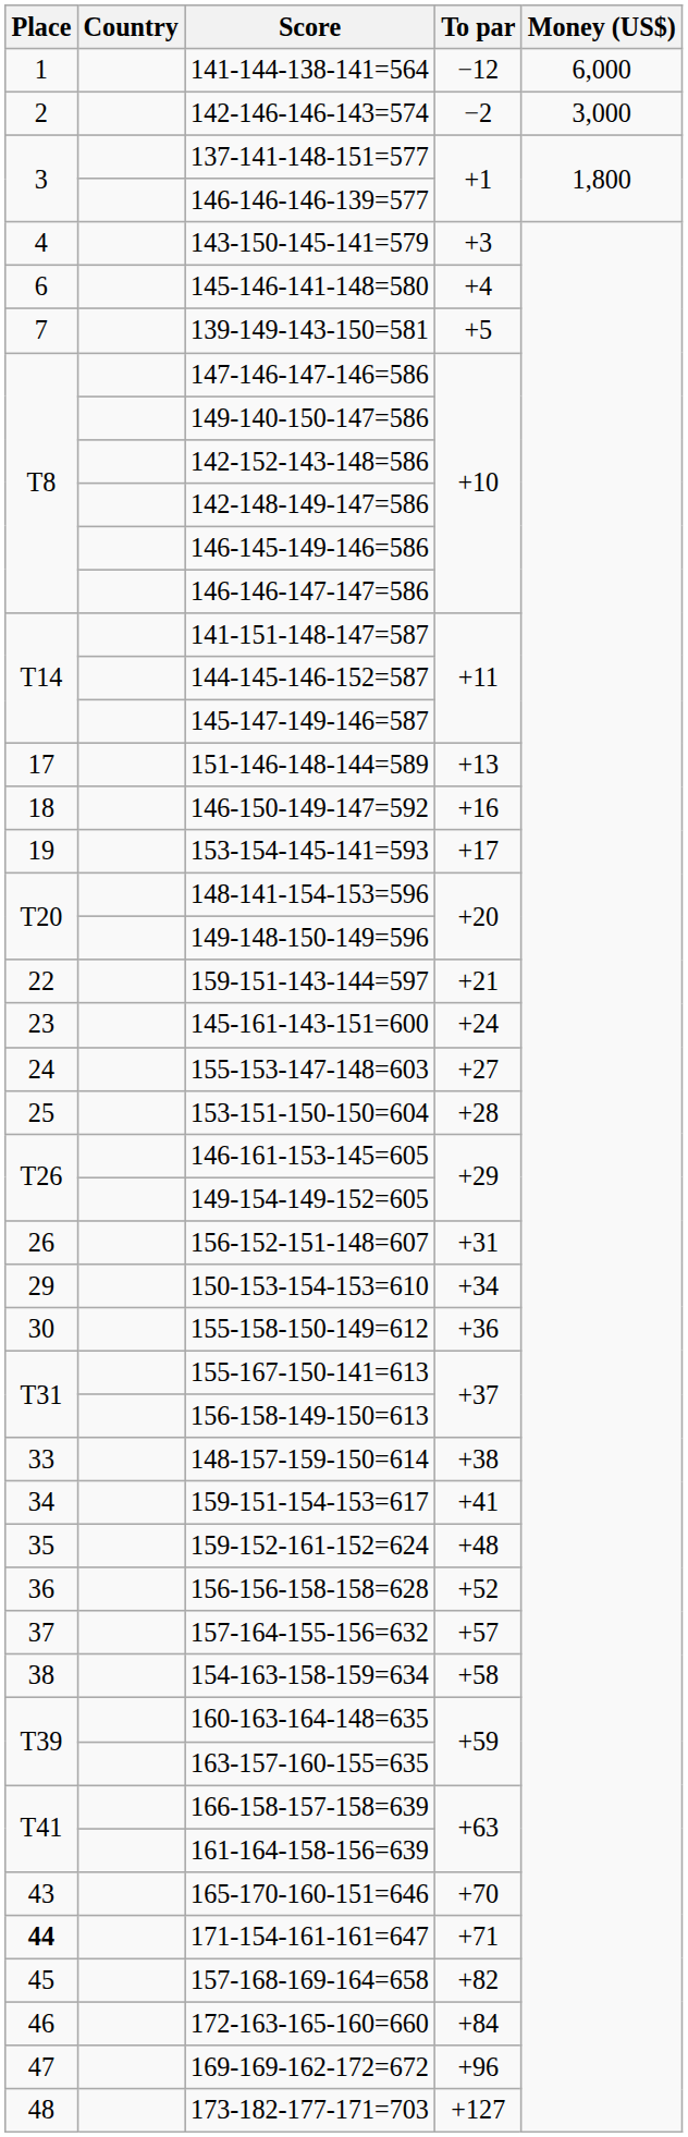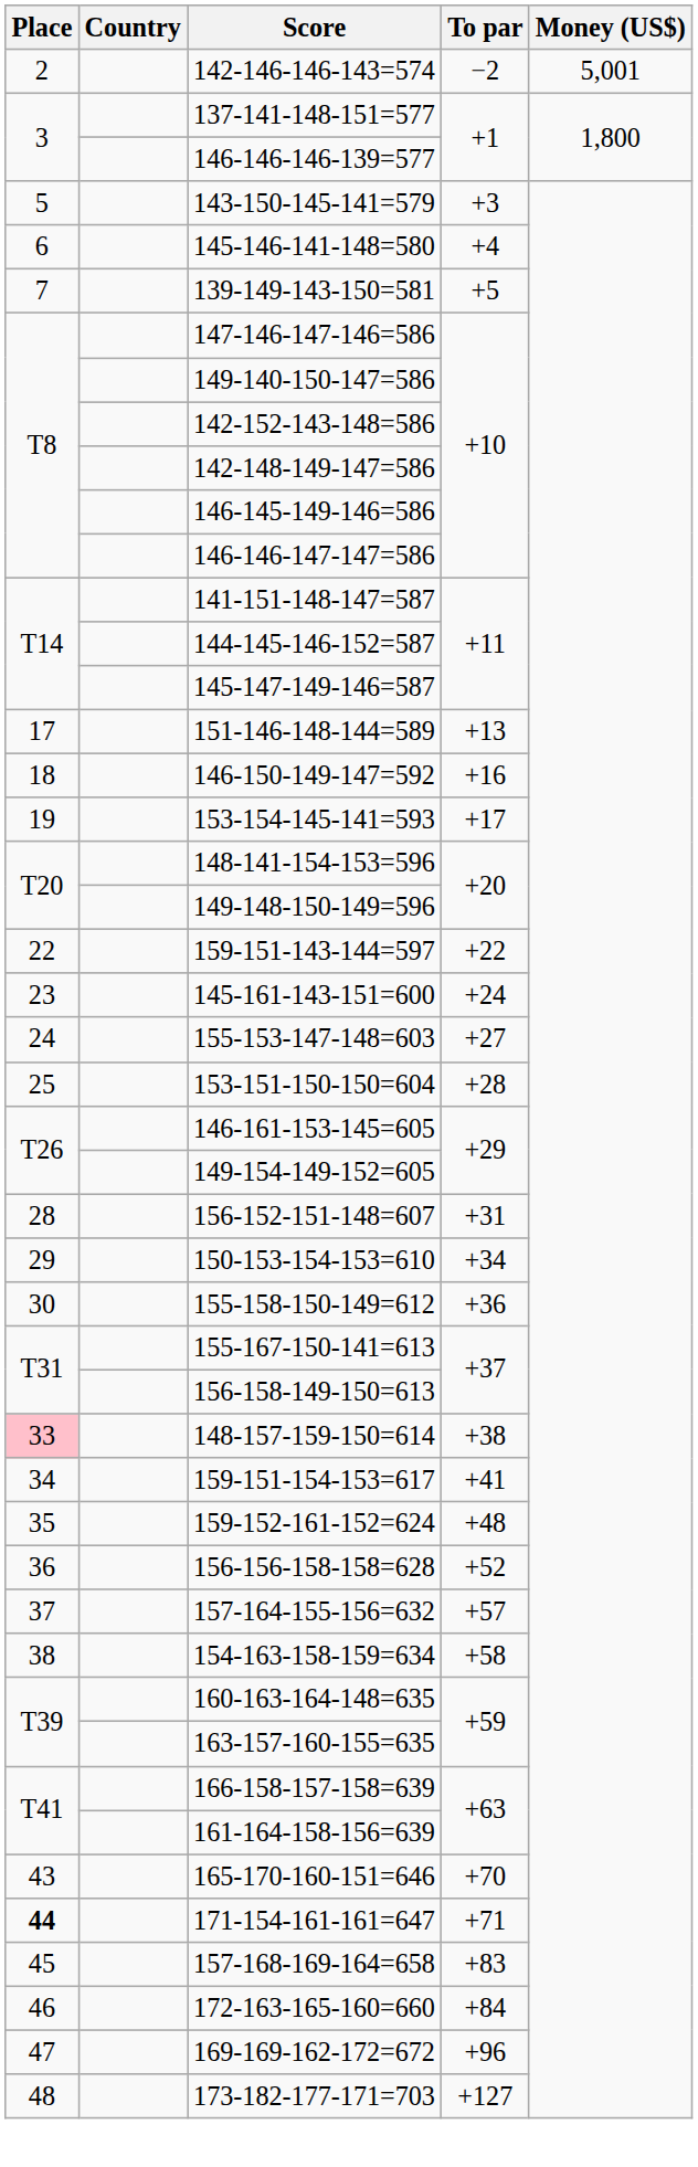 <table class="wikitable" style="font-size:95%;">
 <tr>
 <th>Place</th>
 <th>Country</th>
 <th>Score</th>
 <th>To par</th>
 <th>Money (US$)</th>
 </tr>
 <tr>
-<td align=center>1</td>
-<td></td>
-<td>141-144-138-141=564</td>
-<td align=center>−12</td>
-<td align=center>6,000</td>
-</tr>
-<tr>
 <td align=center>2</td>
 <td></td>
 <td>142-146-146-143=574</td>
 <td align=center>−2</td>
-<td align=center>3,000</td>
+<td align=center>5,001</td>
 </tr>
 <tr>
 <td rowspan=2 align=center>3</td>
 <td></td>
 <td>137-141-148-151=577</td>
 <td rowspan=2 align=center>+1</td>
 <td rowspan=2 align=center>1,800</td>
 </tr>
 <tr>
 <td></td>
 <td>146-146-146-139=577</td>
 </tr>
 <tr>
-<td align=center>4</td>
+<td align=center>5</td>
 <td></td>
 <td>143-150-145-141=579</td>
 <td align=center>+3</td>
 <td rowspan=44></td>
 </tr>
 <tr>
 <td align=center>6</td>
 <td></td>
 <td>145-146-141-148=580</td>
 <td align=center>+4</td>
 </tr>
 <tr>
 <td align=center>7</td>
 <td></td>
 <td>139-149-143-150=581</td>
 <td align=center>+5</td>
 </tr>
 <tr>
 <td rowspan=6 align=center>T8</td>
 <td></td>
 <td>147-146-147-146=586</td>
 <td rowspan=6 align=center>+10</td>
 </tr>
 <tr>
 <td></td>
 <td>149-140-150-147=586</td>
 </tr>
 <tr>
 <td></td>
 <td>142-152-143-148=586</td>
 </tr>
 <tr>
 <td></td>
 <td>142-148-149-147=586</td>
 </tr>
 <tr>
 <td></td>
 <td>146-145-149-146=586</td>
 </tr>
 <tr>
 <td></td>
 <td>146-146-147-147=586</td>
 </tr>
 <tr>
 <td rowspan=3 align=center>T14</td>
 <td></td>
 <td>141-151-148-147=587</td>
 <td rowspan=3 align=center>+11</td>
 </tr>
 <tr>
 <td></td>
 <td>144-145-146-152=587</td>
 </tr>
 <tr>
 <td></td>
 <td>145-147-149-146=587</td>
 </tr>
 <tr>
 <td align=center>17</td>
 <td></td>
 <td>151-146-148-144=589</td>
 <td align=center>+13</td>
 </tr>
 <tr>
 <td align=center>18</td>
 <td></td>
 <td>146-150-149-147=592</td>
 <td align=center>+16</td>
 </tr>
 <tr>
 <td align=center>19</td>
 <td></td>
 <td>153-154-145-141=593</td>
 <td align=center>+17</td>
 </tr>
 <tr>
 <td rowspan=2 align=center>T20</td>
 <td></td>
 <td>148-141-154-153=596</td>
 <td rowspan=2 align=center>+20</td>
 </tr>
 <tr>
 <td></td>
 <td>149-148-150-149=596</td>
 </tr>
 <tr>
 <td align=center>22</td>
 <td></td>
 <td>159-151-143-144=597</td>
-<td align=center>+21</td>
+<td align=center>+22</td>
 </tr>
 <tr>
 <td align=center>23</td>
 <td></td>
 <td>145-161-143-151=600</td>
 <td align=center>+24</td>
 </tr>
 <tr>
 <td align=center>24</td>
 <td></td>
 <td>155-153-147-148=603</td>
 <td align=center>+27</td>
 </tr>
 <tr>
 <td align=center>25</td>
 <td></td>
 <td>153-151-150-150=604</td>
 <td align=center>+28</td>
 </tr>
 <tr>
 <td rowspan=2 align=center>T26</td>
 <td></td>
 <td>146-161-153-145=605</td>
 <td rowspan=2 align=center>+29</td>
 </tr>
 <tr>
 <td></td>
 <td>149-154-149-152=605</td>
 </tr>
 <tr>
-<td align=center>26</td>
+<td align=center>28</td>
 <td></td>
 <td>156-152-151-148=607</td>
 <td align=center>+31</td>
 </tr>
 <tr>
 <td align=center>29</td>
 <td></td>
 <td>150-153-154-153=610</td>
 <td align=center>+34</td>
 </tr>
 <tr>
 <td align=center>30</td>
 <td></td>
 <td>155-158-150-149=612</td>
 <td align=center>+36</td>
 </tr>
 <tr>
 <td rowspan=2 align=center>T31</td>
 <td></td>
 <td>155-167-150-141=613</td>
 <td rowspan=2 align=center>+37</td>
 </tr>
 <tr>
 <td></td>
 <td>156-158-149-150=613</td>
 </tr>
 <tr>
-<td align=center>33</td>
+<td align=center style="background: pink;">33</td>
 <td></td>
 <td>148-157-159-150=614</td>
 <td align=center>+38</td>
 </tr>
 <tr>
 <td align=center>34</td>
 <td></td>
 <td>159-151-154-153=617</td>
 <td align=center>+41</td>
 </tr>
 <tr>
 <td align=center>35</td>
 <td></td>
 <td>159-152-161-152=624</td>
 <td align=center>+48</td>
 </tr>
 <tr>
 <td align=center>36</td>
 <td></td>
 <td>156-156-158-158=628</td>
 <td align=center>+52</td>
 </tr>
 <tr>
 <td align=center>37</td>
 <td></td>
 <td>157-164-155-156=632</td>
 <td align=center>+57</td>
 </tr>
 <tr>
 <td align=center>38</td>
 <td></td>
 <td>154-163-158-159=634</td>
 <td align=center>+58</td>
 </tr>
 <tr>
 <td rowspan=2 align=center>T39</td>
 <td></td>
 <td>160-163-164-148=635</td>
 <td rowspan=2 align=center>+59</td>
 </tr>
 <tr>
 <td></td>
 <td>163-157-160-155=635</td>
 </tr>
 <tr>
 <td rowspan=2 align=center>T41</td>
 <td></td>
 <td>166-158-157-158=639</td>
 <td rowspan=2 align=center>+63</td>
 </tr>
 <tr>
 <td></td>
 <td>161-164-158-156=639</td>
 </tr>
 <tr>
 <td align=center>43</td>
 <td></td>
 <td>165-170-160-151=646</td>
 <td align=center>+70</td>
 </tr>
 <tr>
 <td align=center><strong>44</strong></td>
 <td></td>
 <td>171-154-161-161=647</td>
 <td align=center>+71</td>
 </tr>
 <tr>
 <td align=center>45</td>
 <td></td>
 <td>157-168-169-164=658</td>
-<td align=center>+82</td>
+<td align=center>+83</td>
 </tr>
 <tr>
 <td align=center>46</td>
 <td></td>
 <td>172-163-165-160=660</td>
 <td align=center>+84</td>
 </tr>
 <tr>
 <td align=center>47</td>
 <td></td>
 <td>169-169-162-172=672</td>
 <td align=center>+96</td>
 </tr>
 <tr>
 <td align=center>48</td>
 <td></td>
 <td>173-182-177-171=703</td>
 <td align=center>+127</td>
 </tr>
 </table>
